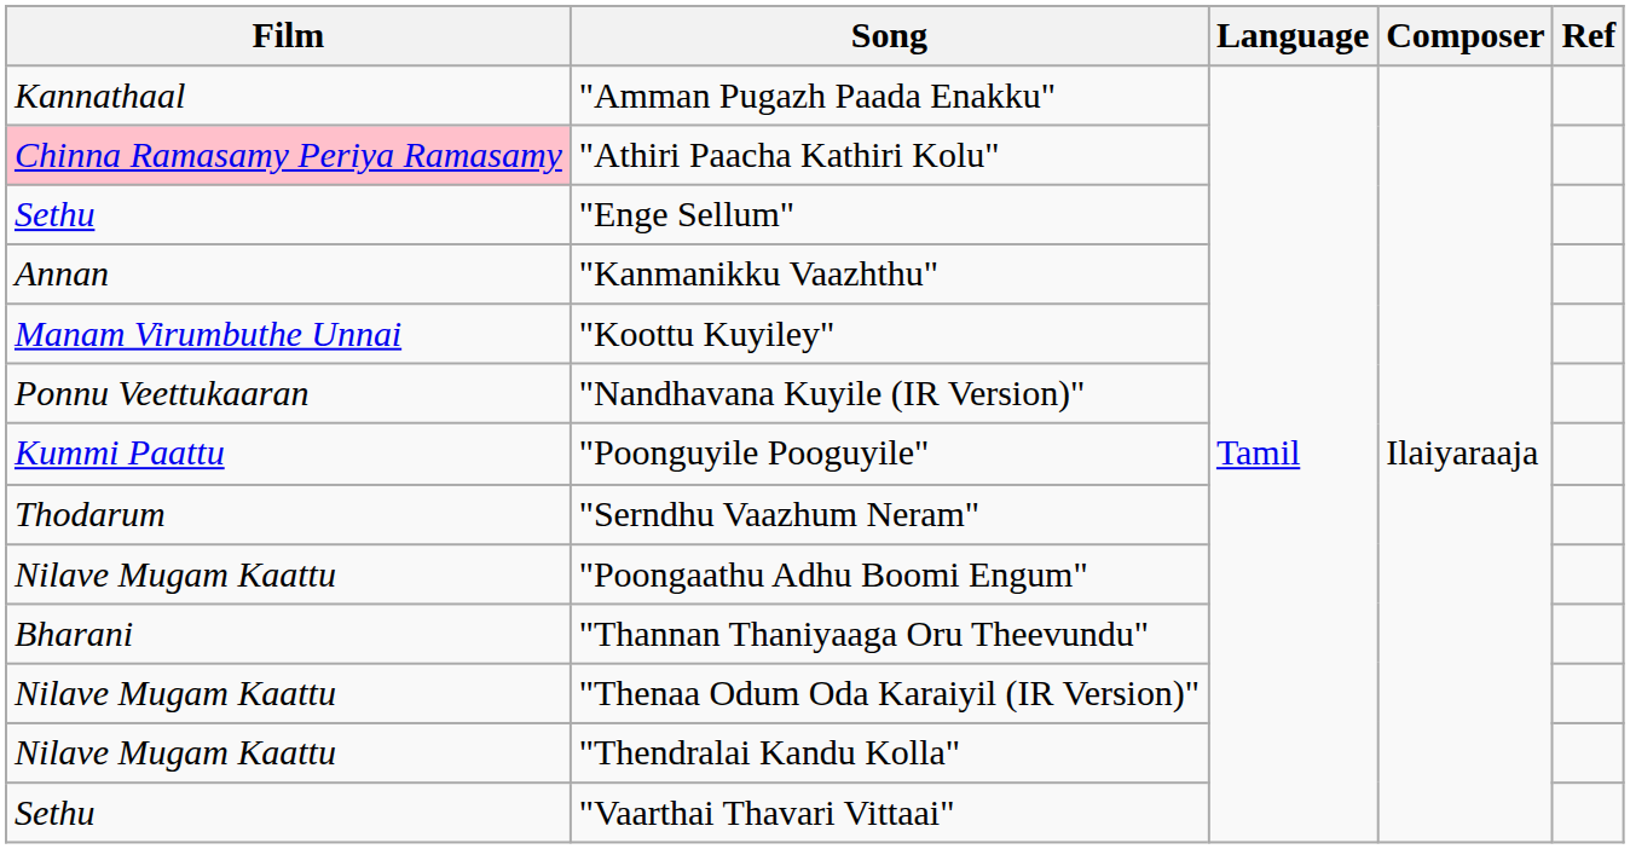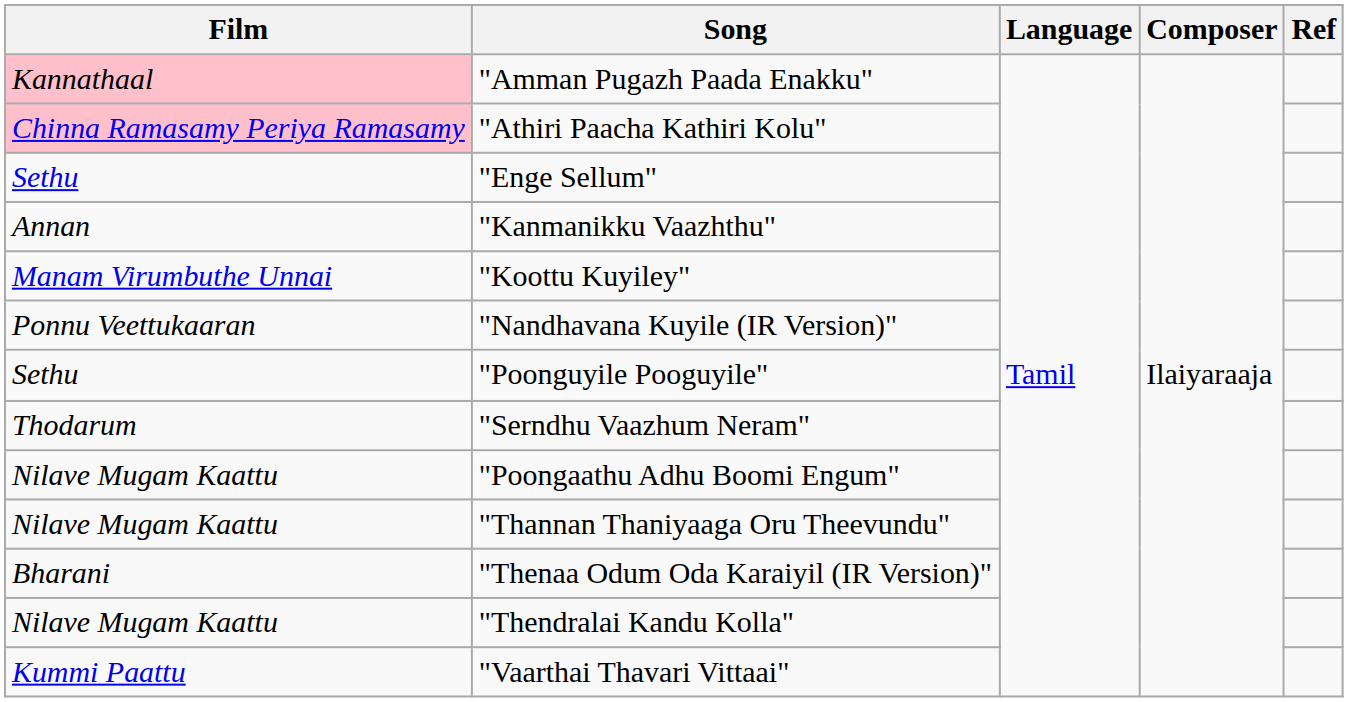 <table class="wikitable sortable" style="font-size:95%;">
 <tr>
 <th>Film</th>
 <th>Song</th>
 <th>Language</th>
 <th>Composer</th>
 <th>Ref</th>
 </tr>
 <tr>
-<td><em>Kannathaal</em></td>
+<td style="background: pink;"><em>Kannathaal</em></td>
 <td>"Amman Pugazh Paada Enakku"</td>
 <td rowspan="13"><a href='#'>Tamil</a></td>
 <td rowspan="13">Ilaiyaraaja</td>
 <td></td>
 </tr>
 <tr>
 <td style="background: pink;"><em><a href='#'>Chinna Ramasamy Periya Ramasamy</a></em></td>
 <td>"Athiri Paacha Kathiri Kolu"</td>
 <td></td>
 </tr>
 <tr>
 <td><em><a href='#'>Sethu</a></em></td>
 <td>"Enge Sellum"</td>
 <td></td>
 </tr>
 <tr>
 <td><em>Annan</em></td>
 <td>"Kanmanikku Vaazhthu"</td>
 <td></td>
 </tr>
 <tr>
 <td><em><a href='#'>Manam Virumbuthe Unnai</a></em></td>
 <td>"Koottu Kuyiley"</td>
 <td></td>
 </tr>
 <tr>
 <td><em>Ponnu Veettukaaran</em></td>
 <td>"Nandhavana Kuyile (IR Version)"</td>
 <td></td>
 </tr>
 <tr>
-<td><em><a href='#'>Kummi Paattu</a></em></td>
+<td><em>Sethu</em></td>
 <td>"Poonguyile Pooguyile"</td>
 <td></td>
 </tr>
 <tr>
 <td><em>Thodarum</em></td>
 <td>"Serndhu Vaazhum Neram"</td>
 <td></td>
 </tr>
 <tr>
 <td><em>Nilave Mugam Kaattu</em></td>
 <td>"Poongaathu Adhu Boomi Engum"</td>
 <td></td>
 </tr>
 <tr>
-<td><em>Bharani</em></td>
+<td><em>Nilave Mugam Kaattu</em></td>
 <td>"Thannan Thaniyaaga Oru Theevundu"</td>
 <td></td>
 </tr>
 <tr>
-<td><em>Nilave Mugam Kaattu</em></td>
+<td><em>Bharani</em></td>
 <td>"Thenaa Odum Oda Karaiyil (IR Version)"</td>
 <td></td>
 </tr>
 <tr>
 <td><em>Nilave Mugam Kaattu</em></td>
 <td>"Thendralai Kandu Kolla"</td>
 <td></td>
 </tr>
 <tr>
-<td><em>Sethu</em></td>
+<td><em><a href='#'>Kummi Paattu</a></em></td>
 <td>"Vaarthai Thavari Vittaai"</td>
 <td></td>
 </tr>
 </table>
